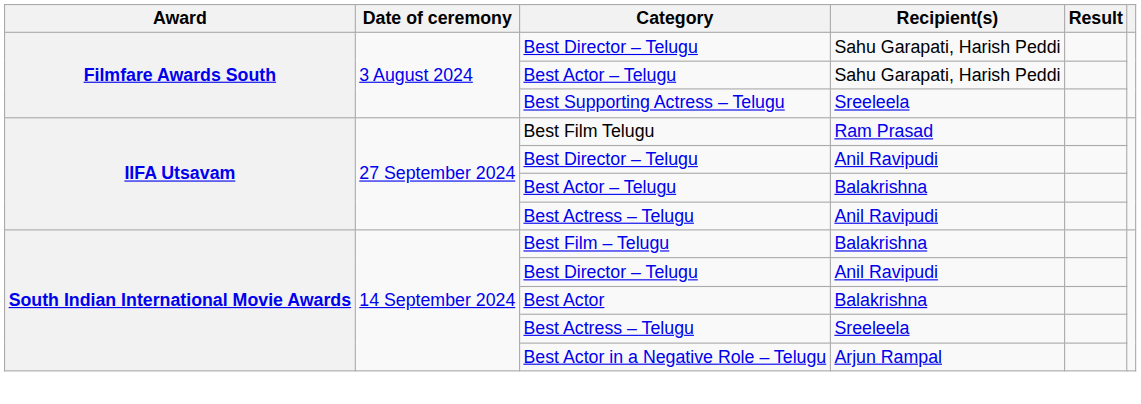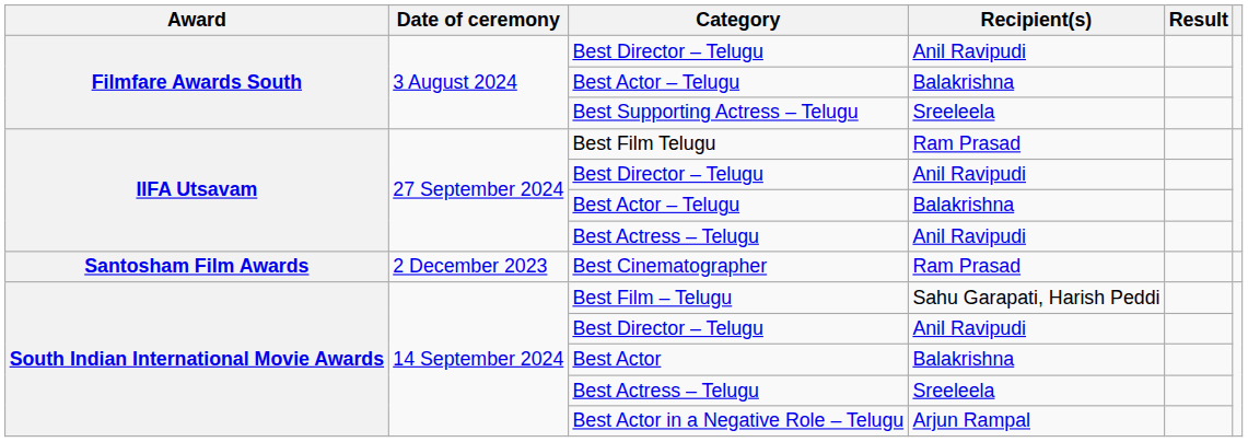 <table class="wikitable plainrowheaders sortable">
 <tr>
 <th scope="col">Award</th>
 <th scope="col">Date of ceremony</th>
 <th scope="col">Category</th>
 <th scope="col">Recipient(s)</th>
 <th scope="col">Result</th>
 <th scope="col" class="unsortable"></th>
 </tr>
 <tr>
 <th rowspan="3" scope="row"><a href='#'>Filmfare Awards South</a></th>
 <td rowspan="3"><a href='#'>3 August 2024</a></td>
 <td><a href='#'>Best Director – Telugu</a></td>
-<td>Sahu Garapati, Harish Peddi</td>
+<td><a href='#'>Anil Ravipudi</a></td>
 <td></td>
 <td rowspan="3"></td>
 </tr>
 <tr>
 <td><a href='#'>Best Actor – Telugu</a></td>
-<td>Sahu Garapati, Harish Peddi</td>
+<td><a href='#'>Balakrishna</a></td>
 <td></td>
 </tr>
 <tr>
 <td><a href='#'>Best Supporting Actress – Telugu</a></td>
 <td><a href='#'>Sreeleela</a></td>
 <td></td>
 </tr>
 <tr>
 <th rowspan="4" scope="row"><a href='#'>IIFA Utsavam</a></th>
 <td rowspan="4"><a href='#'>27 September 2024</a></td>
 <td>Best Film  Telugu</td>
 <td><a href='#'>Ram Prasad</a></td>
 <td></td>
 <td rowspan="4"></td>
 </tr>
 <tr>
 <td><a href='#'>Best Director – Telugu</a></td>
 <td><a href='#'>Anil Ravipudi</a></td>
 <td></td>
 </tr>
 <tr>
 <td><a href='#'>Best Actor – Telugu</a></td>
 <td><a href='#'>Balakrishna</a></td>
 <td></td>
 </tr>
 <tr>
 <td><a href='#'>Best Actress – Telugu</a></td>
 <td><a href='#'>Anil Ravipudi</a></td>
 <td></td>
 </tr>
 <tr>
+<th scope="row"><a href='#'>Santosham Film Awards</a></th>
+<td><a href='#'>2 December 2023</a></td>
+<td><a href='#'>Best Cinematographer</a></td>
+<td><a href='#'>Ram Prasad</a></td>
+<td></td>
+<td></td>
+</tr>
+<tr>
 <th rowspan="5" scope="row"><a href='#'>South Indian International Movie Awards</a></th>
 <td rowspan="5"><a href='#'>14 September 2024</a></td>
 <td><a href='#'>Best Film – Telugu</a></td>
-<td><a href='#'>Balakrishna</a></td>
+<td>Sahu Garapati, Harish Peddi</td>
 <td></td>
 <td rowspan="5"></td>
 </tr>
 <tr>
 <td><a href='#'>Best Director – Telugu</a></td>
 <td><a href='#'>Anil Ravipudi</a></td>
 <td></td>
 </tr>
 <tr>
 <td><a href='#'>Best Actor</a></td>
 <td><a href='#'>Balakrishna</a></td>
 <td></td>
 </tr>
 <tr>
 <td><a href='#'>Best Actress – Telugu</a></td>
 <td><a href='#'>Sreeleela</a></td>
 <td></td>
 </tr>
 <tr>
 <td><a href='#'>Best Actor in a Negative Role – Telugu</a></td>
 <td><a href='#'>Arjun Rampal</a></td>
 <td></td>
 </tr>
 </table>
